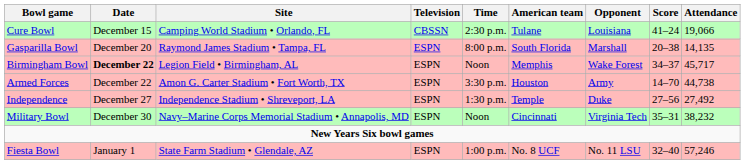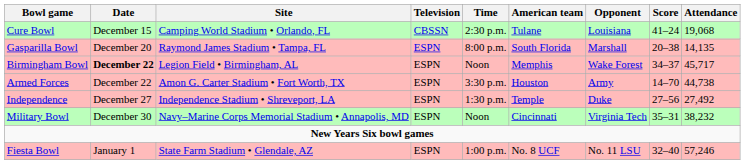 <table class="wikitable">
 <tr>
 <th>Bowl game</th>
 <th>Date</th>
 <th>Site</th>
 <th>Television</th>
 <th>Time</th>
 <th>American team</th>
 <th>Opponent</th>
 <th>Score</th>
 <th>Attendance</th>
 </tr>
 <tr style="background:#bfb;">
 <td><a href='#'>Cure Bowl</a></td>
 <td>December 15</td>
 <td><a href='#'>Camping World Stadium</a> • <a href='#'>Orlando, FL</a></td>
 <td><a href='#'>CBSSN</a></td>
 <td>2:30 p.m.</td>
 <td><a href='#'>Tulane</a></td>
 <td><a href='#'>Louisiana</a></td>
 <td>41–24</td>
-<td>19,066</td>
+<td>19,068</td>
 </tr>
 <tr style="background:#fbb;">
 <td><a href='#'>Gasparilla Bowl</a></td>
 <td>December 20</td>
 <td><a href='#'>Raymond James Stadium</a> • <a href='#'>Tampa, FL</a></td>
 <td><a href='#'>ESPN</a></td>
 <td>8:00 p.m.</td>
 <td><a href='#'>South Florida</a></td>
 <td><a href='#'>Marshall</a></td>
 <td>20–38</td>
 <td>14,135</td>
 </tr>
 <tr style="background:#fbb;">
 <td><a href='#'>Birmingham Bowl</a></td>
 <td><strong>December 22</strong></td>
 <td><a href='#'>Legion Field</a> • <a href='#'>Birmingham, AL</a></td>
 <td>ESPN</td>
 <td>Noon</td>
 <td><a href='#'>Memphis</a></td>
 <td><a href='#'>Wake Forest</a></td>
 <td>34–37</td>
 <td>45,717</td>
 </tr>
 <tr style="background:#fbb;">
 <td><a href='#'>Armed Forces</a></td>
 <td>December 22</td>
 <td><a href='#'>Amon G. Carter Stadium</a> • <a href='#'>Fort Worth, TX</a></td>
 <td>ESPN</td>
 <td>3:30 p.m.</td>
 <td><a href='#'>Houston</a></td>
 <td><a href='#'>Army</a></td>
 <td>14–70</td>
 <td>44,738</td>
 </tr>
 <tr style="background:#fbb;">
 <td><a href='#'>Independence</a></td>
 <td>December 27</td>
 <td><a href='#'>Independence Stadium</a> • <a href='#'>Shreveport, LA</a></td>
 <td>ESPN</td>
 <td>1:30 p.m.</td>
 <td><a href='#'>Temple</a></td>
 <td><a href='#'>Duke</a></td>
 <td>27–56</td>
 <td>27,492</td>
 </tr>
 <tr style="background:#bfb;">
 <td><a href='#'>Military Bowl</a></td>
 <td>December 30</td>
 <td><a href='#'>Navy–Marine Corps Memorial Stadium</a> • <a href='#'>Annapolis, MD</a></td>
 <td>ESPN</td>
 <td>Noon</td>
 <td><a href='#'>Cincinnati</a></td>
 <td><a href='#'>Virginia Tech</a></td>
 <td>35–31</td>
 <td>38,232</td>
 </tr>
 <tr>
 <td colspan="9" style="text-align:center;"><strong>New Years Six bowl games</strong></td>
 </tr>
 <tr style="background:#fbb;">
 <td><a href='#'>Fiesta Bowl</a></td>
 <td>January 1</td>
 <td><a href='#'>State Farm Stadium</a> • <a href='#'>Glendale, AZ</a></td>
 <td>ESPN</td>
 <td>1:00 p.m.</td>
 <td>No. 8 <a href='#'>UCF</a></td>
 <td>No. 11 <a href='#'>LSU</a></td>
 <td>32–40</td>
 <td>57,246</td>
 </tr>
 </table>
